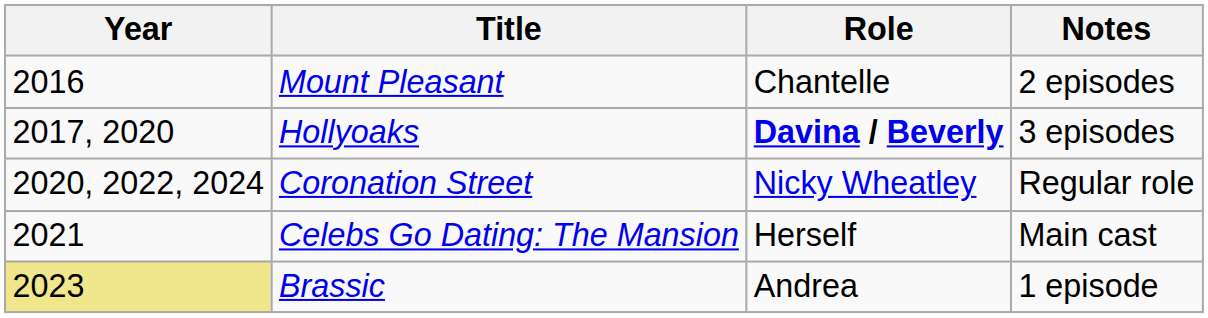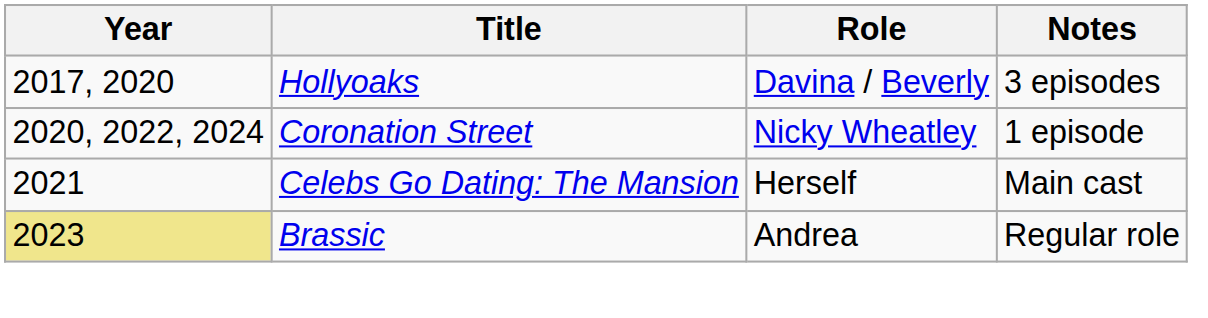 <table class="wikitable">
 <tr>
 <th>Year</th>
 <th>Title</th>
 <th>Role</th>
 <th>Notes</th>
 </tr>
 <tr>
-<td>2016</td>
-<td><em><a href='#'>Mount Pleasant</a></em></td>
-<td>Chantelle</td>
-<td>2 episodes</td>
-</tr>
-<tr>
 <td>2017, 2020</td>
 <td><em><a href='#'>Hollyoaks</a></em></td>
-<td><strong><a href='#'>Davina</a> / <a href='#'>Beverly</a></strong></td>
+<td><a href='#'>Davina</a> / <a href='#'>Beverly</a></td>
 <td>3 episodes</td>
 </tr>
 <tr>
 <td>2020, 2022, 2024</td>
 <td><em><a href='#'>Coronation Street</a></em></td>
 <td><a href='#'>Nicky Wheatley</a></td>
-<td>Regular role</td>
+<td>1 episode</td>
 </tr>
 <tr>
 <td>2021</td>
 <td><em><a href='#'>Celebs Go Dating: The Mansion</a></em></td>
 <td>Herself</td>
 <td>Main cast</td>
 </tr>
 <tr>
 <td style="background: khaki;">2023</td>
 <td><em><a href='#'>Brassic</a></em></td>
 <td>Andrea</td>
-<td>1 episode</td>
+<td>Regular role</td>
 </tr>
 </table>
